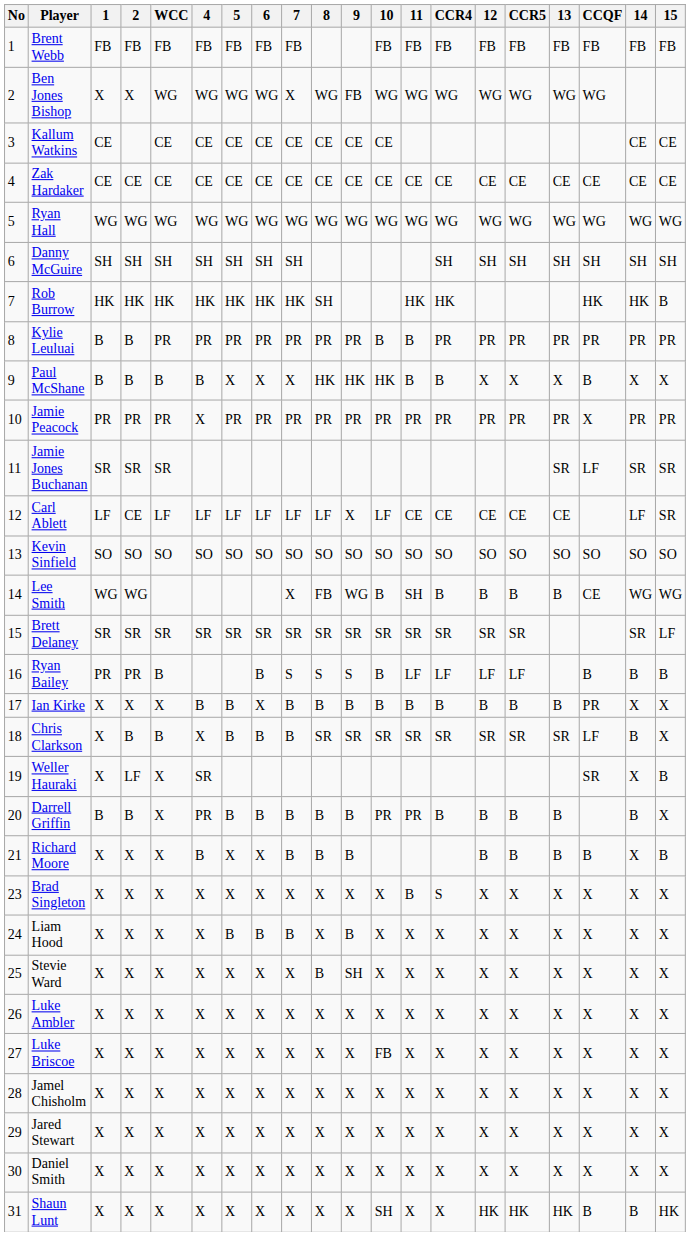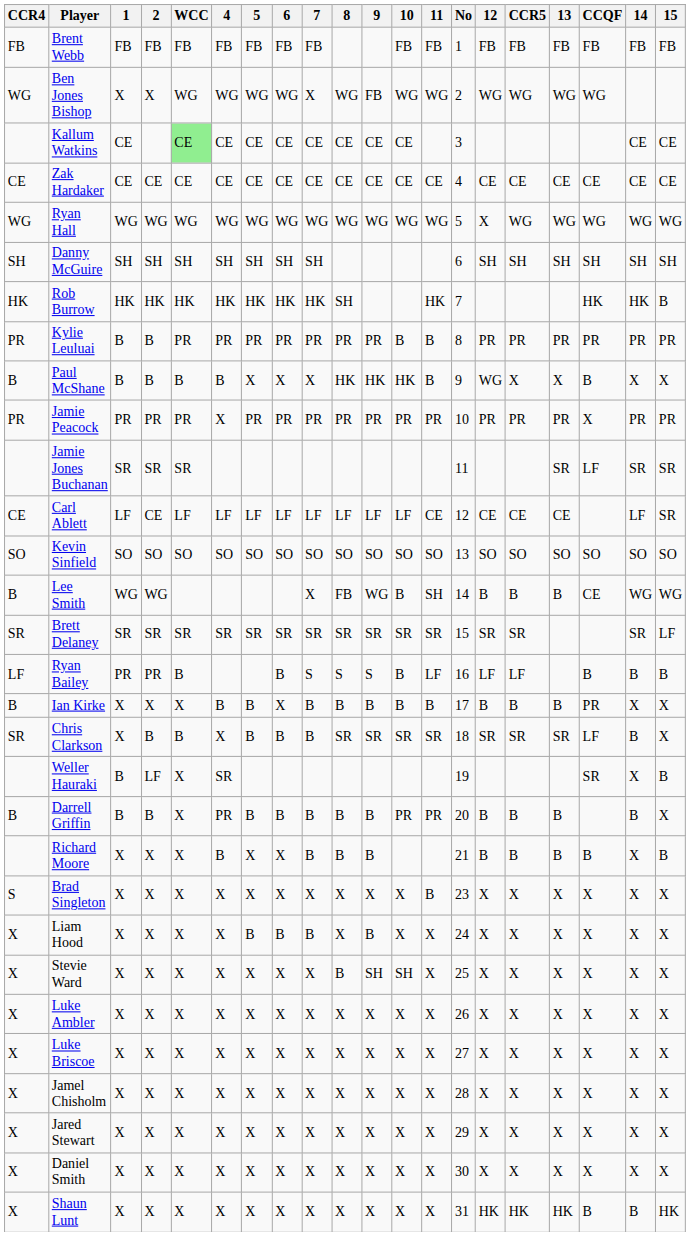 <table class="wikitable"  style="font-size:85%; width:40%;">
 <tr>
-<th>No</th>
+<th>CCR4</th>
 <th>Player</th>
 <th>1</th>
 <th>2</th>
 <th>WCC</th>
 <th>4</th>
 <th>5</th>
 <th>6</th>
 <th>7</th>
 <th>8</th>
 <th>9</th>
 <th>10</th>
 <th>11</th>
-<th>CCR4</th>
+<th>No</th>
 <th>12</th>
 <th>CCR5</th>
 <th>13</th>
 <th>CCQF</th>
 <th>14</th>
 <th>15</th>
 </tr>
 <tr>
-<td>1</td>
+<td>FB</td>
 <td><a href='#'>Brent Webb</a></td>
 <td>FB</td>
 <td>FB</td>
 <td>FB</td>
 <td>FB</td>
 <td>FB</td>
 <td>FB</td>
 <td>FB</td>
 <td></td>
 <td></td>
 <td>FB</td>
 <td>FB</td>
-<td>FB</td>
+<td>1</td>
 <td>FB</td>
 <td>FB</td>
 <td>FB</td>
 <td>FB</td>
 <td>FB</td>
 <td>FB</td>
 </tr>
 <tr>
-<td>2</td>
+<td>WG</td>
 <td><a href='#'>Ben Jones Bishop</a></td>
 <td>X</td>
 <td>X</td>
 <td>WG</td>
 <td>WG</td>
 <td>WG</td>
 <td>WG</td>
 <td>X</td>
 <td>WG</td>
 <td>FB</td>
 <td>WG</td>
 <td>WG</td>
-<td>WG</td>
+<td>2</td>
 <td>WG</td>
 <td>WG</td>
 <td>WG</td>
 <td>WG</td>
 <td></td>
 <td></td>
 </tr>
 <tr>
-<td>3</td>
+<td></td>
 <td><a href='#'>Kallum Watkins</a></td>
 <td>CE</td>
 <td></td>
-<td>CE</td>
+<td style="background: lightgreen;">CE</td>
 <td>CE</td>
 <td>CE</td>
 <td>CE</td>
 <td>CE</td>
 <td>CE</td>
 <td>CE</td>
 <td>CE</td>
 <td></td>
-<td></td>
+<td>3</td>
 <td></td>
 <td></td>
 <td></td>
 <td></td>
 <td>CE</td>
 <td>CE</td>
 </tr>
 <tr>
-<td>4</td>
+<td>CE</td>
 <td><a href='#'>Zak Hardaker</a></td>
 <td>CE</td>
 <td>CE</td>
 <td>CE</td>
 <td>CE</td>
 <td>CE</td>
 <td>CE</td>
 <td>CE</td>
 <td>CE</td>
 <td>CE</td>
 <td>CE</td>
 <td>CE</td>
-<td>CE</td>
+<td>4</td>
 <td>CE</td>
 <td>CE</td>
 <td>CE</td>
 <td>CE</td>
 <td>CE</td>
 <td>CE</td>
 </tr>
 <tr>
-<td>5</td>
+<td>WG</td>
 <td><a href='#'>Ryan Hall</a></td>
 <td>WG</td>
 <td>WG</td>
 <td>WG</td>
 <td>WG</td>
 <td>WG</td>
 <td>WG</td>
 <td>WG</td>
 <td>WG</td>
 <td>WG</td>
 <td>WG</td>
 <td>WG</td>
-<td>WG</td>
-<td>WG</td>
+<td>5</td>
+<td>X</td>
 <td>WG</td>
 <td>WG</td>
 <td>WG</td>
 <td>WG</td>
 <td>WG</td>
 </tr>
 <tr>
-<td>6</td>
+<td>SH</td>
 <td><a href='#'>Danny McGuire</a></td>
 <td>SH</td>
 <td>SH</td>
 <td>SH</td>
 <td>SH</td>
 <td>SH</td>
 <td>SH</td>
 <td>SH</td>
 <td></td>
 <td></td>
 <td></td>
 <td></td>
-<td>SH</td>
+<td>6</td>
 <td>SH</td>
 <td>SH</td>
 <td>SH</td>
 <td>SH</td>
 <td>SH</td>
 <td>SH</td>
 </tr>
 <tr>
-<td>7</td>
+<td>HK</td>
 <td><a href='#'>Rob Burrow</a></td>
 <td>HK</td>
 <td>HK</td>
 <td>HK</td>
 <td>HK</td>
 <td>HK</td>
 <td>HK</td>
 <td>HK</td>
 <td>SH</td>
 <td></td>
 <td></td>
 <td>HK</td>
-<td>HK</td>
+<td>7</td>
 <td></td>
 <td></td>
 <td></td>
 <td>HK</td>
 <td>HK</td>
 <td>B</td>
 </tr>
 <tr>
-<td>8</td>
+<td>PR</td>
 <td><a href='#'>Kylie Leuluai</a></td>
 <td>B</td>
 <td>B</td>
 <td>PR</td>
 <td>PR</td>
 <td>PR</td>
 <td>PR</td>
 <td>PR</td>
 <td>PR</td>
 <td>PR</td>
 <td>B</td>
 <td>B</td>
-<td>PR</td>
+<td>8</td>
 <td>PR</td>
 <td>PR</td>
 <td>PR</td>
 <td>PR</td>
 <td>PR</td>
 <td>PR</td>
 </tr>
 <tr>
-<td>9</td>
+<td>B</td>
 <td><a href='#'>Paul McShane</a></td>
 <td>B</td>
 <td>B</td>
 <td>B</td>
 <td>B</td>
 <td>X</td>
 <td>X</td>
 <td>X</td>
 <td>HK</td>
 <td>HK</td>
 <td>HK</td>
 <td>B</td>
-<td>B</td>
-<td>X</td>
+<td>9</td>
+<td>WG</td>
 <td>X</td>
 <td>X</td>
 <td>B</td>
 <td>X</td>
 <td>X</td>
 </tr>
 <tr>
-<td>10</td>
+<td>PR</td>
 <td><a href='#'>Jamie Peacock</a></td>
 <td>PR</td>
 <td>PR</td>
 <td>PR</td>
 <td>X</td>
 <td>PR</td>
 <td>PR</td>
 <td>PR</td>
 <td>PR</td>
 <td>PR</td>
 <td>PR</td>
 <td>PR</td>
-<td>PR</td>
+<td>10</td>
 <td>PR</td>
 <td>PR</td>
 <td>PR</td>
 <td>X</td>
 <td>PR</td>
 <td>PR</td>
 </tr>
 <tr>
-<td>11</td>
+<td></td>
 <td><a href='#'>Jamie Jones Buchanan</a></td>
 <td>SR</td>
 <td>SR</td>
 <td>SR</td>
 <td></td>
 <td></td>
 <td></td>
 <td></td>
 <td></td>
 <td></td>
 <td></td>
 <td></td>
-<td></td>
+<td>11</td>
 <td></td>
 <td></td>
 <td>SR</td>
 <td>LF</td>
 <td>SR</td>
 <td>SR</td>
 </tr>
 <tr>
-<td>12</td>
+<td>CE</td>
 <td><a href='#'>Carl Ablett</a></td>
 <td>LF</td>
 <td>CE</td>
 <td>LF</td>
 <td>LF</td>
 <td>LF</td>
 <td>LF</td>
 <td>LF</td>
 <td>LF</td>
-<td>X</td>
+<td>LF</td>
 <td>LF</td>
 <td>CE</td>
-<td>CE</td>
+<td>12</td>
 <td>CE</td>
 <td>CE</td>
 <td>CE</td>
 <td></td>
 <td>LF</td>
 <td>SR</td>
 </tr>
 <tr>
-<td>13</td>
+<td>SO</td>
 <td><a href='#'>Kevin Sinfield</a></td>
 <td>SO</td>
 <td>SO</td>
 <td>SO</td>
 <td>SO</td>
 <td>SO</td>
 <td>SO</td>
 <td>SO</td>
 <td>SO</td>
 <td>SO</td>
 <td>SO</td>
 <td>SO</td>
-<td>SO</td>
+<td>13</td>
 <td>SO</td>
 <td>SO</td>
 <td>SO</td>
 <td>SO</td>
 <td>SO</td>
 <td>SO</td>
 </tr>
 <tr>
-<td>14</td>
+<td>B</td>
 <td><a href='#'>Lee Smith</a></td>
 <td>WG</td>
 <td>WG</td>
 <td></td>
 <td></td>
 <td></td>
 <td></td>
 <td>X</td>
 <td>FB</td>
 <td>WG</td>
 <td>B</td>
 <td>SH</td>
-<td>B</td>
+<td>14</td>
 <td>B</td>
 <td>B</td>
 <td>B</td>
 <td>CE</td>
 <td>WG</td>
 <td>WG</td>
 </tr>
 <tr>
-<td>15</td>
+<td>SR</td>
 <td><a href='#'>Brett Delaney</a></td>
 <td>SR</td>
 <td>SR</td>
 <td>SR</td>
 <td>SR</td>
 <td>SR</td>
 <td>SR</td>
 <td>SR</td>
 <td>SR</td>
 <td>SR</td>
 <td>SR</td>
 <td>SR</td>
-<td>SR</td>
+<td>15</td>
 <td>SR</td>
 <td>SR</td>
 <td></td>
 <td></td>
 <td>SR</td>
 <td>LF</td>
 </tr>
 <tr>
-<td>16</td>
+<td>LF</td>
 <td><a href='#'>Ryan Bailey</a></td>
 <td>PR</td>
 <td>PR</td>
 <td>B</td>
 <td></td>
 <td></td>
 <td>B</td>
 <td>S</td>
 <td>S</td>
 <td>S</td>
 <td>B</td>
 <td>LF</td>
-<td>LF</td>
+<td>16</td>
 <td>LF</td>
 <td>LF</td>
 <td></td>
 <td>B</td>
 <td>B</td>
 <td>B</td>
 </tr>
 <tr>
-<td>17</td>
+<td>B</td>
 <td><a href='#'>Ian Kirke</a></td>
 <td>X</td>
 <td>X</td>
 <td>X</td>
 <td>B</td>
 <td>B</td>
 <td>X</td>
 <td>B</td>
 <td>B</td>
 <td>B</td>
 <td>B</td>
 <td>B</td>
-<td>B</td>
+<td>17</td>
 <td>B</td>
 <td>B</td>
 <td>B</td>
 <td>PR</td>
 <td>X</td>
 <td>X</td>
 </tr>
 <tr>
-<td>18</td>
+<td>SR</td>
 <td><a href='#'>Chris Clarkson</a></td>
 <td>X</td>
 <td>B</td>
 <td>B</td>
 <td>X</td>
 <td>B</td>
 <td>B</td>
 <td>B</td>
 <td>SR</td>
 <td>SR</td>
 <td>SR</td>
 <td>SR</td>
-<td>SR</td>
+<td>18</td>
 <td>SR</td>
 <td>SR</td>
 <td>SR</td>
 <td>LF</td>
 <td>B</td>
 <td>X</td>
 </tr>
 <tr>
-<td>19</td>
+<td></td>
 <td><a href='#'>Weller Hauraki</a></td>
-<td>X</td>
+<td>B</td>
 <td>LF</td>
 <td>X</td>
 <td>SR</td>
 <td></td>
 <td></td>
 <td></td>
 <td></td>
 <td></td>
 <td></td>
 <td></td>
-<td></td>
+<td>19</td>
 <td></td>
 <td></td>
 <td></td>
 <td>SR</td>
 <td>X</td>
 <td>B</td>
 </tr>
 <tr>
-<td>20</td>
+<td>B</td>
 <td><a href='#'>Darrell Griffin</a></td>
 <td>B</td>
 <td>B</td>
 <td>X</td>
 <td>PR</td>
 <td>B</td>
 <td>B</td>
 <td>B</td>
 <td>B</td>
 <td>B</td>
 <td>PR</td>
 <td>PR</td>
-<td>B</td>
+<td>20</td>
 <td>B</td>
 <td>B</td>
 <td>B</td>
 <td></td>
 <td>B</td>
 <td>X</td>
 </tr>
 <tr>
-<td>21</td>
+<td></td>
 <td><a href='#'>Richard Moore</a></td>
 <td>X</td>
 <td>X</td>
 <td>X</td>
 <td>B</td>
 <td>X</td>
 <td>X</td>
 <td>B</td>
 <td>B</td>
 <td>B</td>
 <td></td>
 <td></td>
-<td></td>
+<td>21</td>
 <td>B</td>
 <td>B</td>
 <td>B</td>
 <td>B</td>
 <td>X</td>
 <td>B</td>
 </tr>
 <tr>
-<td>23</td>
+<td>S</td>
 <td><a href='#'>Brad Singleton</a></td>
 <td>X</td>
 <td>X</td>
 <td>X</td>
 <td>X</td>
 <td>X</td>
 <td>X</td>
 <td>X</td>
 <td>X</td>
 <td>X</td>
 <td>X</td>
 <td>B</td>
-<td>S</td>
+<td>23</td>
 <td>X</td>
 <td>X</td>
 <td>X</td>
 <td>X</td>
 <td>X</td>
 <td>X</td>
 </tr>
 <tr>
-<td>24</td>
+<td>X</td>
 <td>Liam Hood</td>
 <td>X</td>
 <td>X</td>
 <td>X</td>
 <td>X</td>
 <td>B</td>
 <td>B</td>
 <td>B</td>
 <td>X</td>
 <td>B</td>
 <td>X</td>
 <td>X</td>
-<td>X</td>
+<td>24</td>
 <td>X</td>
 <td>X</td>
 <td>X</td>
 <td>X</td>
 <td>X</td>
 <td>X</td>
 </tr>
 <tr>
-<td>25</td>
+<td>X</td>
 <td>Stevie Ward</td>
 <td>X</td>
 <td>X</td>
 <td>X</td>
 <td>X</td>
 <td>X</td>
 <td>X</td>
 <td>X</td>
 <td>B</td>
 <td>SH</td>
+<td>SH</td>
 <td>X</td>
-<td>X</td>
-<td>X</td>
+<td>25</td>
 <td>X</td>
 <td>X</td>
 <td>X</td>
 <td>X</td>
 <td>X</td>
 <td>X</td>
 </tr>
 <tr>
-<td>26</td>
+<td>X</td>
 <td><a href='#'>Luke Ambler</a></td>
 <td>X</td>
 <td>X</td>
 <td>X</td>
 <td>X</td>
 <td>X</td>
 <td>X</td>
 <td>X</td>
 <td>X</td>
 <td>X</td>
 <td>X</td>
 <td>X</td>
-<td>X</td>
+<td>26</td>
 <td>X</td>
 <td>X</td>
 <td>X</td>
 <td>X</td>
 <td>X</td>
 <td>X</td>
 </tr>
 <tr>
-<td>27</td>
+<td>X</td>
 <td><a href='#'>Luke Briscoe</a></td>
 <td>X</td>
 <td>X</td>
 <td>X</td>
 <td>X</td>
 <td>X</td>
 <td>X</td>
 <td>X</td>
 <td>X</td>
 <td>X</td>
-<td>FB</td>
 <td>X</td>
 <td>X</td>
+<td>27</td>
 <td>X</td>
 <td>X</td>
 <td>X</td>
 <td>X</td>
 <td>X</td>
 <td>X</td>
 </tr>
 <tr>
-<td>28</td>
+<td>X</td>
 <td>Jamel Chisholm</td>
 <td>X</td>
 <td>X</td>
 <td>X</td>
 <td>X</td>
 <td>X</td>
 <td>X</td>
 <td>X</td>
 <td>X</td>
 <td>X</td>
 <td>X</td>
 <td>X</td>
-<td>X</td>
+<td>28</td>
 <td>X</td>
 <td>X</td>
 <td>X</td>
 <td>X</td>
 <td>X</td>
 <td>X</td>
 </tr>
 <tr>
-<td>29</td>
+<td>X</td>
 <td>Jared Stewart</td>
 <td>X</td>
 <td>X</td>
 <td>X</td>
 <td>X</td>
 <td>X</td>
 <td>X</td>
 <td>X</td>
 <td>X</td>
 <td>X</td>
 <td>X</td>
 <td>X</td>
-<td>X</td>
+<td>29</td>
 <td>X</td>
 <td>X</td>
 <td>X</td>
 <td>X</td>
 <td>X</td>
 <td>X</td>
 </tr>
 <tr>
-<td>30</td>
+<td>X</td>
 <td>Daniel Smith</td>
 <td>X</td>
 <td>X</td>
 <td>X</td>
 <td>X</td>
 <td>X</td>
 <td>X</td>
 <td>X</td>
 <td>X</td>
 <td>X</td>
 <td>X</td>
 <td>X</td>
-<td>X</td>
+<td>30</td>
 <td>X</td>
 <td>X</td>
 <td>X</td>
 <td>X</td>
 <td>X</td>
 <td>X</td>
 </tr>
 <tr>
-<td>31</td>
+<td>X</td>
 <td><a href='#'>Shaun Lunt</a></td>
 <td>X</td>
 <td>X</td>
 <td>X</td>
 <td>X</td>
 <td>X</td>
 <td>X</td>
 <td>X</td>
 <td>X</td>
 <td>X</td>
-<td>SH</td>
 <td>X</td>
 <td>X</td>
+<td>31</td>
 <td>HK</td>
 <td>HK</td>
 <td>HK</td>
 <td>B</td>
 <td>B</td>
 <td>HK</td>
 </tr>
 </table>
